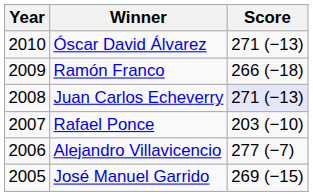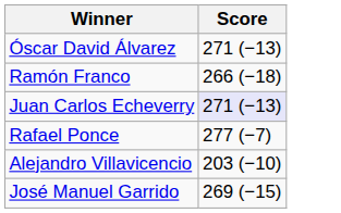 <table class=wikitable>
 <tr>
-<th>Year</th>
 <th>Winner</th>
 <th>Score</th>
 </tr>
 <tr>
-<td>2010</td>
 <td> <a href='#'>Óscar David Álvarez</a></td>
 <td>271 (−13)</td>
 </tr>
 <tr>
-<td>2009</td>
 <td> <a href='#'>Ramón Franco</a></td>
 <td>266 (−18)</td>
 </tr>
 <tr>
-<td>2008</td>
 <td> <a href='#'>Juan Carlos Echeverry</a></td>
 <td style="background: lavender;">271 (−13)</td>
 </tr>
 <tr>
-<td>2007</td>
 <td> <a href='#'>Rafael Ponce</a></td>
+<td>277 (−7)</td>
+</tr>
+<tr>
+<td> <a href='#'>Alejandro Villavicencio</a></td>
 <td>203 (−10)</td>
 </tr>
 <tr>
-<td>2006</td>
-<td> <a href='#'>Alejandro Villavicencio</a></td>
-<td>277 (−7)</td>
-</tr>
-<tr>
-<td>2005</td>
 <td> <a href='#'>José Manuel Garrido</a></td>
 <td>269 (−15)</td>
 </tr>
 </table>
